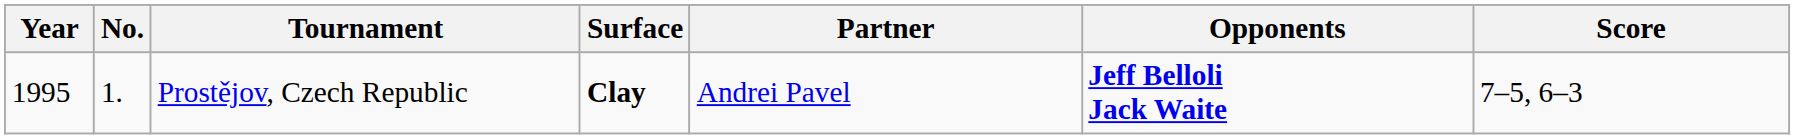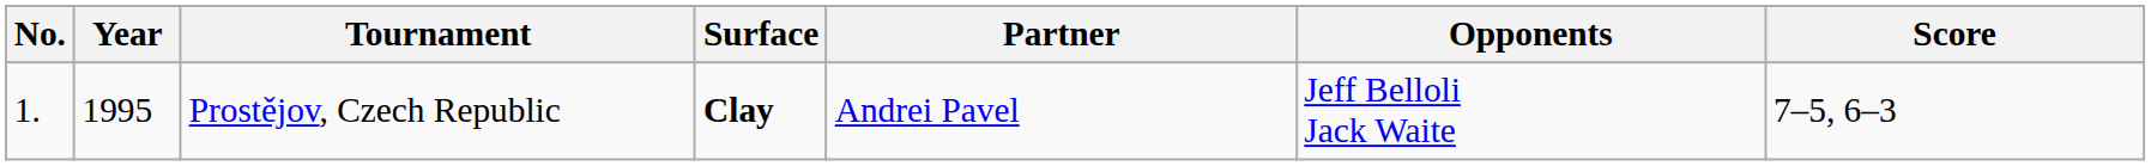 <table class="sortable wikitable" style=font-size:97%>
 <tr>
+<th style="width:20px" class="unsortable">No.</th>
 <th style="width:40px">Year</th>
-<th style="width:20px" class="unsortable">No.</th>
 <th style="width:220px">Tournament</th>
 <th style="width:50px">Surface</th>
 <th style="width:200px">Partner</th>
 <th style="width:200px">Opponents</th>
 <th style="width:160px" class="unsortable">Score</th>
 </tr>
 <tr>
+<td>1.</td>
 <td>1995</td>
-<td>1.</td>
 <td><a href='#'>Prostějov</a>, Czech Republic</td>
 <td><strong>Clay</strong></td>
 <td> <a href='#'>Andrei Pavel</a></td>
-<td><strong> <a href='#'>Jeff Belloli</a><br> <a href='#'>Jack Waite</a></strong></td>
+<td> <a href='#'>Jeff Belloli</a><br> <a href='#'>Jack Waite</a></td>
 <td>7–5, 6–3</td>
 </tr>
 </table>
